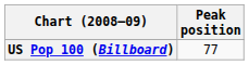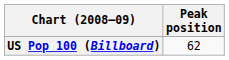 <table class="wikitable sortable plainrowheaders">
 <tr>
 <th>Chart (2008–09)</th>
 <th>Peak<br>position</th>
 </tr>
 <tr>
 </tr>
 <tr>
 </tr>
 <tr>
 </tr>
 <tr>
 <th scope="row">US <a href='#'>Pop 100</a> (<em><a href='#'>Billboard</a></em>)</th>
-<td style="text-align:center;">77</td>
+<td style="text-align:center;">62</td>
 </tr>
 </table>
